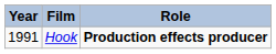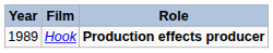 <table class="wikitable" style="font-size:95%;">
 <tr>
 <th style="background:#B0C4DE;">Year</th>
 <th style="background:#B0C4DE;">Film</th>
 <th style="background:#B0C4DE;">Role</th>
 </tr>
 <tr>
-<td>1991</td>
+<td>1989</td>
 <td><em><a href='#'>Hook</a></em></td>
 <td><strong>Production effects producer</strong></td>
 </tr>
 </table>
